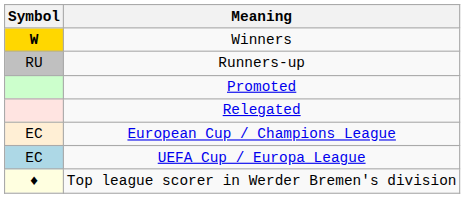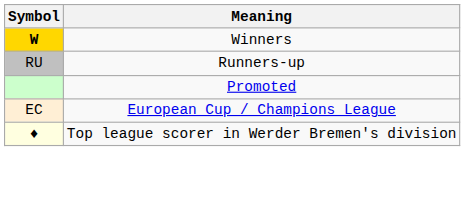 <table class="wikitable" style="text-align:center">
 <tr>
 <th scope=col>Symbol</th>
 <th scope=col>Meaning</th>
 </tr>
 <tr>
 <td style=background:gold><span><strong>W</strong></span></td>
 <td>Winners</td>
 </tr>
 <tr>
 <td style=background:silver>RU</td>
 <td>Runners-up</td>
 </tr>
 <tr>
 <td style=background:#cfc></td>
 <td><a href='#'>Promoted</a></td>
 </tr>
 <tr>
-<td style=background:MistyRose></td>
-<td><a href='#'>Relegated</a></td>
-</tr>
-<tr>
 <td style=background:PapayaWhip>EC</td>
 <td><a href='#'>European Cup / Champions League</a></td>
-</tr>
-<tr>
-<td style=background:lightblue>EC</td>
-<td><a href='#'>UEFA Cup / Europa League</a></td>
 </tr>
 <tr>
 <td style=background:lightyellow>♦</td>
 <td>Top league scorer in Werder Bremen's division</td>
 </tr>
 </table>
